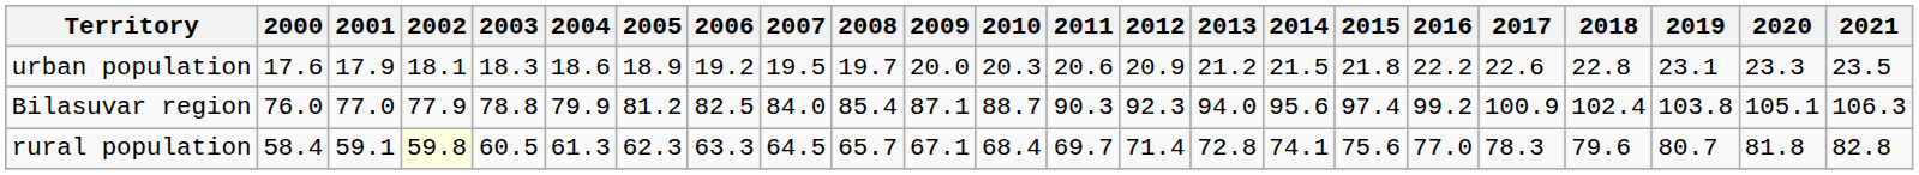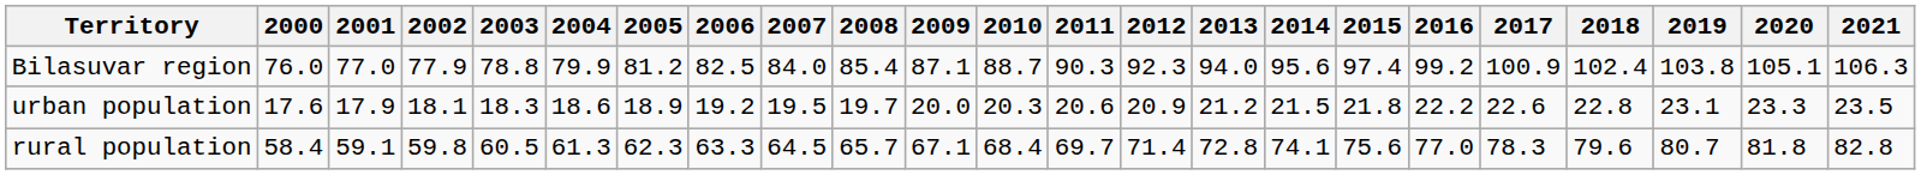 <table class="wikitable">
 <tr>
 <th>Territory</th>
 <th>2000</th>
 <th>2001</th>
 <th>2002</th>
 <th>2003</th>
 <th>2004</th>
 <th>2005</th>
 <th>2006</th>
 <th>2007</th>
 <th>2008</th>
 <th>2009</th>
 <th>2010</th>
 <th>2011</th>
 <th>2012</th>
 <th>2013</th>
 <th>2014</th>
 <th>2015</th>
 <th>2016</th>
 <th>2017</th>
 <th>2018</th>
 <th>2019</th>
 <th>2020</th>
 <th>2021</th>
 </tr>
 <tr>
+<td>Bilasuvar region</td>
+<td>76.0</td>
+<td>77.0</td>
+<td>77.9</td>
+<td>78.8</td>
+<td>79.9</td>
+<td>81.2</td>
+<td>82.5</td>
+<td>84.0</td>
+<td>85.4</td>
+<td>87.1</td>
+<td>88.7</td>
+<td>90.3</td>
+<td>92.3</td>
+<td>94.0</td>
+<td>95.6</td>
+<td>97.4</td>
+<td>99.2</td>
+<td>100.9</td>
+<td>102.4</td>
+<td>103.8</td>
+<td>105.1</td>
+<td>106.3</td>
+</tr>
+<tr>
 <td>urban population</td>
 <td>17.6</td>
 <td>17.9</td>
 <td>18.1</td>
 <td>18.3</td>
 <td>18.6</td>
 <td>18.9</td>
 <td>19.2</td>
 <td>19.5</td>
 <td>19.7</td>
 <td>20.0</td>
 <td>20.3</td>
 <td>20.6</td>
 <td>20.9</td>
 <td>21.2</td>
 <td>21.5</td>
 <td>21.8</td>
 <td>22.2</td>
 <td>22.6</td>
 <td>22.8</td>
 <td>23.1</td>
 <td>23.3</td>
 <td>23.5</td>
 </tr>
 <tr>
-<td>Bilasuvar region</td>
-<td>76.0</td>
-<td>77.0</td>
-<td>77.9</td>
-<td>78.8</td>
-<td>79.9</td>
-<td>81.2</td>
-<td>82.5</td>
-<td>84.0</td>
-<td>85.4</td>
-<td>87.1</td>
-<td>88.7</td>
-<td>90.3</td>
-<td>92.3</td>
-<td>94.0</td>
-<td>95.6</td>
-<td>97.4</td>
-<td>99.2</td>
-<td>100.9</td>
-<td>102.4</td>
-<td>103.8</td>
-<td>105.1</td>
-<td>106.3</td>
-</tr>
-<tr>
 <td>rural population</td>
 <td>58.4</td>
 <td>59.1</td>
-<td style="background: lightyellow;">59.8</td>
+<td>59.8</td>
 <td>60.5</td>
 <td>61.3</td>
 <td>62.3</td>
 <td>63.3</td>
 <td>64.5</td>
 <td>65.7</td>
 <td>67.1</td>
 <td>68.4</td>
 <td>69.7</td>
 <td>71.4</td>
 <td>72.8</td>
 <td>74.1</td>
 <td>75.6</td>
 <td>77.0</td>
 <td>78.3</td>
 <td>79.6</td>
 <td>80.7</td>
 <td>81.8</td>
 <td>82.8</td>
 </tr>
 </table>
